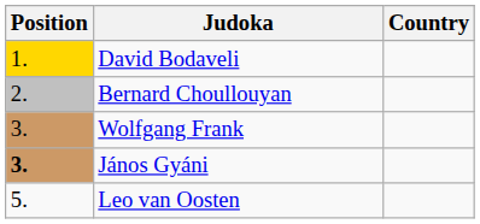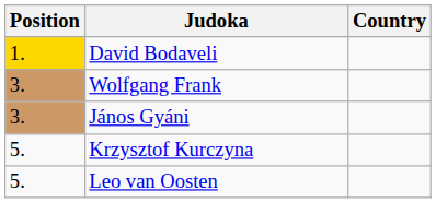 <table class=wikitable>
 <tr style="background:#ccc;">
 <th width=10>Position</th>
 <th width=200>Judoka</th>
 <th width=10>Country</th>
 </tr>
 <tr>
 <td bgcolor=gold>1.</td>
 <td><a href='#'>David Bodaveli</a></td>
 <td></td>
 </tr>
 <tr>
-<td style="background:silver;">2.</td>
-<td><a href='#'>Bernard Choullouyan</a></td>
-<td></td>
-</tr>
-<tr>
 <td style="background:#c96;">3.</td>
 <td><a href='#'>Wolfgang Frank</a></td>
 <td></td>
 </tr>
 <tr>
-<td style="background:#c96;"><strong>3.</strong></td>
+<td style="background:#c96;">3.</td>
 <td><a href='#'>János Gyáni</a></td>
+<td></td>
+</tr>
+<tr>
+<td>5.</td>
+<td><a href='#'>Krzysztof Kurczyna</a></td>
 <td></td>
 </tr>
 <tr>
 <td>5.</td>
 <td><a href='#'>Leo van Oosten</a></td>
 <td></td>
 </tr>
 </table>
